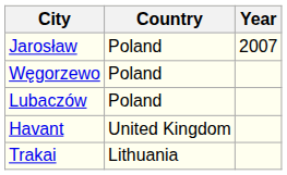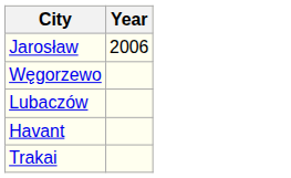 <table class="wikitable" border="1" style="font-size:100%; background:#FFFFEF; float:left;">
 <tr>
 <th>City</th>
-<th>Country</th>
 <th>Year</th>
 </tr>
 <tr>
 <td><a href='#'>Jarosław</a></td>
-<td> Poland</td>
-<td>2007</td>
+<td>2006</td>
 </tr>
 <tr>
 <td><a href='#'>Węgorzewo</a></td>
-<td> Poland</td>
 <td></td>
 </tr>
 <tr>
 <td><a href='#'>Lubaczów</a></td>
-<td> Poland</td>
 <td></td>
 </tr>
 <tr>
 <td><a href='#'>Havant</a></td>
-<td> United Kingdom</td>
 <td></td>
 </tr>
 <tr>
 <td><a href='#'>Trakai</a></td>
-<td> Lithuania</td>
 <td></td>
 </tr>
 </table>
